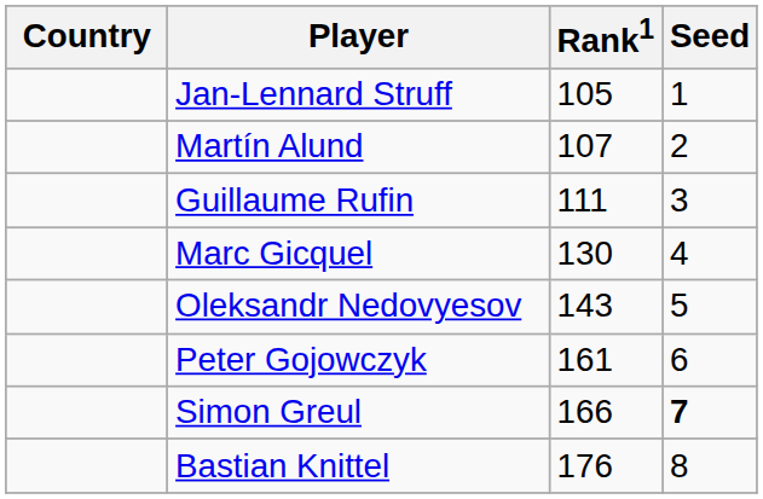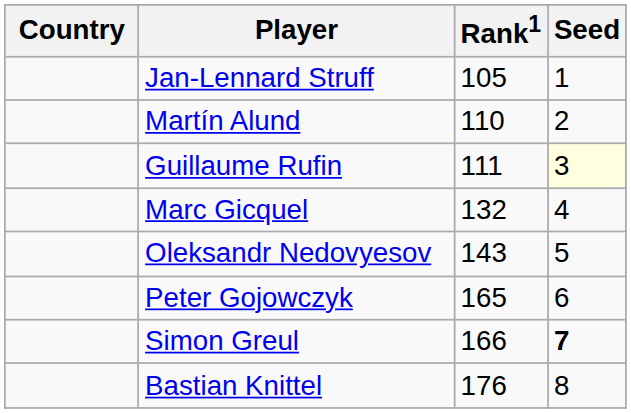 <table class="sortable wikitable">
 <tr>
 <th width="70">Country</th>
 <th width="175">Player</th>
 <th>Rank<sup>1</sup></th>
 <th>Seed</th>
 </tr>
 <tr>
 <td></td>
 <td><a href='#'>Jan-Lennard Struff</a></td>
 <td>105</td>
 <td>1</td>
 </tr>
 <tr>
 <td></td>
 <td><a href='#'>Martín Alund</a></td>
-<td>107</td>
+<td>110</td>
 <td>2</td>
 </tr>
 <tr>
 <td></td>
 <td><a href='#'>Guillaume Rufin</a></td>
 <td>111</td>
-<td>3</td>
+<td style="background: lightyellow;">3</td>
 </tr>
 <tr>
 <td></td>
 <td><a href='#'>Marc Gicquel</a></td>
-<td>130</td>
+<td>132</td>
 <td>4</td>
 </tr>
 <tr>
 <td></td>
 <td><a href='#'>Oleksandr Nedovyesov</a></td>
 <td>143</td>
 <td>5</td>
 </tr>
 <tr>
 <td></td>
 <td><a href='#'>Peter Gojowczyk</a></td>
-<td>161</td>
+<td>165</td>
 <td>6</td>
 </tr>
 <tr>
 <td></td>
 <td><a href='#'>Simon Greul</a></td>
 <td>166</td>
 <td><strong>7</strong></td>
 </tr>
 <tr>
 <td></td>
 <td><a href='#'>Bastian Knittel</a></td>
 <td>176</td>
 <td>8</td>
 </tr>
 </table>
